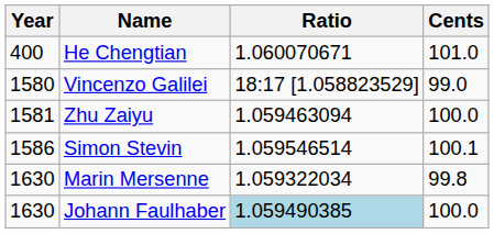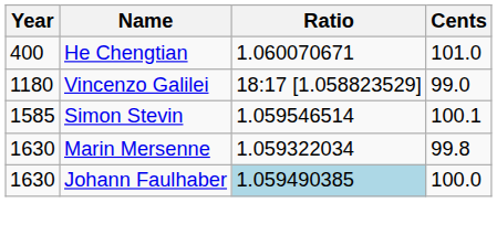 <table class="wikitable"  style="margin:auto;">
 <tr>
 <th>Year</th>
 <th>Name</th>
 <th>Ratio</th>
 <th>Cents</th>
 </tr>
 <tr>
 <td>400</td>
 <td><a href='#'>He Chengtian</a></td>
 <td>1.060070671</td>
 <td>101.0</td>
 </tr>
 <tr>
-<td>1580</td>
+<td>1180</td>
 <td><a href='#'>Vincenzo Galilei</a></td>
 <td>18:17 [1.058823529]</td>
 <td>99.0</td>
 </tr>
 <tr>
-<td>1581</td>
-<td><a href='#'>Zhu Zaiyu</a></td>
-<td>1.059463094</td>
-<td>100.0</td>
-</tr>
-<tr>
-<td>1586</td>
+<td>1585</td>
 <td><a href='#'>Simon Stevin</a></td>
 <td>1.059546514</td>
 <td>100.1</td>
 </tr>
 <tr>
 <td>1630</td>
 <td><a href='#'>Marin Mersenne</a></td>
 <td>1.059322034</td>
 <td>99.8</td>
 </tr>
 <tr>
 <td>1630</td>
 <td><a href='#'>Johann Faulhaber</a></td>
 <td style="background: lightblue;">1.059490385</td>
 <td>100.0</td>
 </tr>
 </table>
